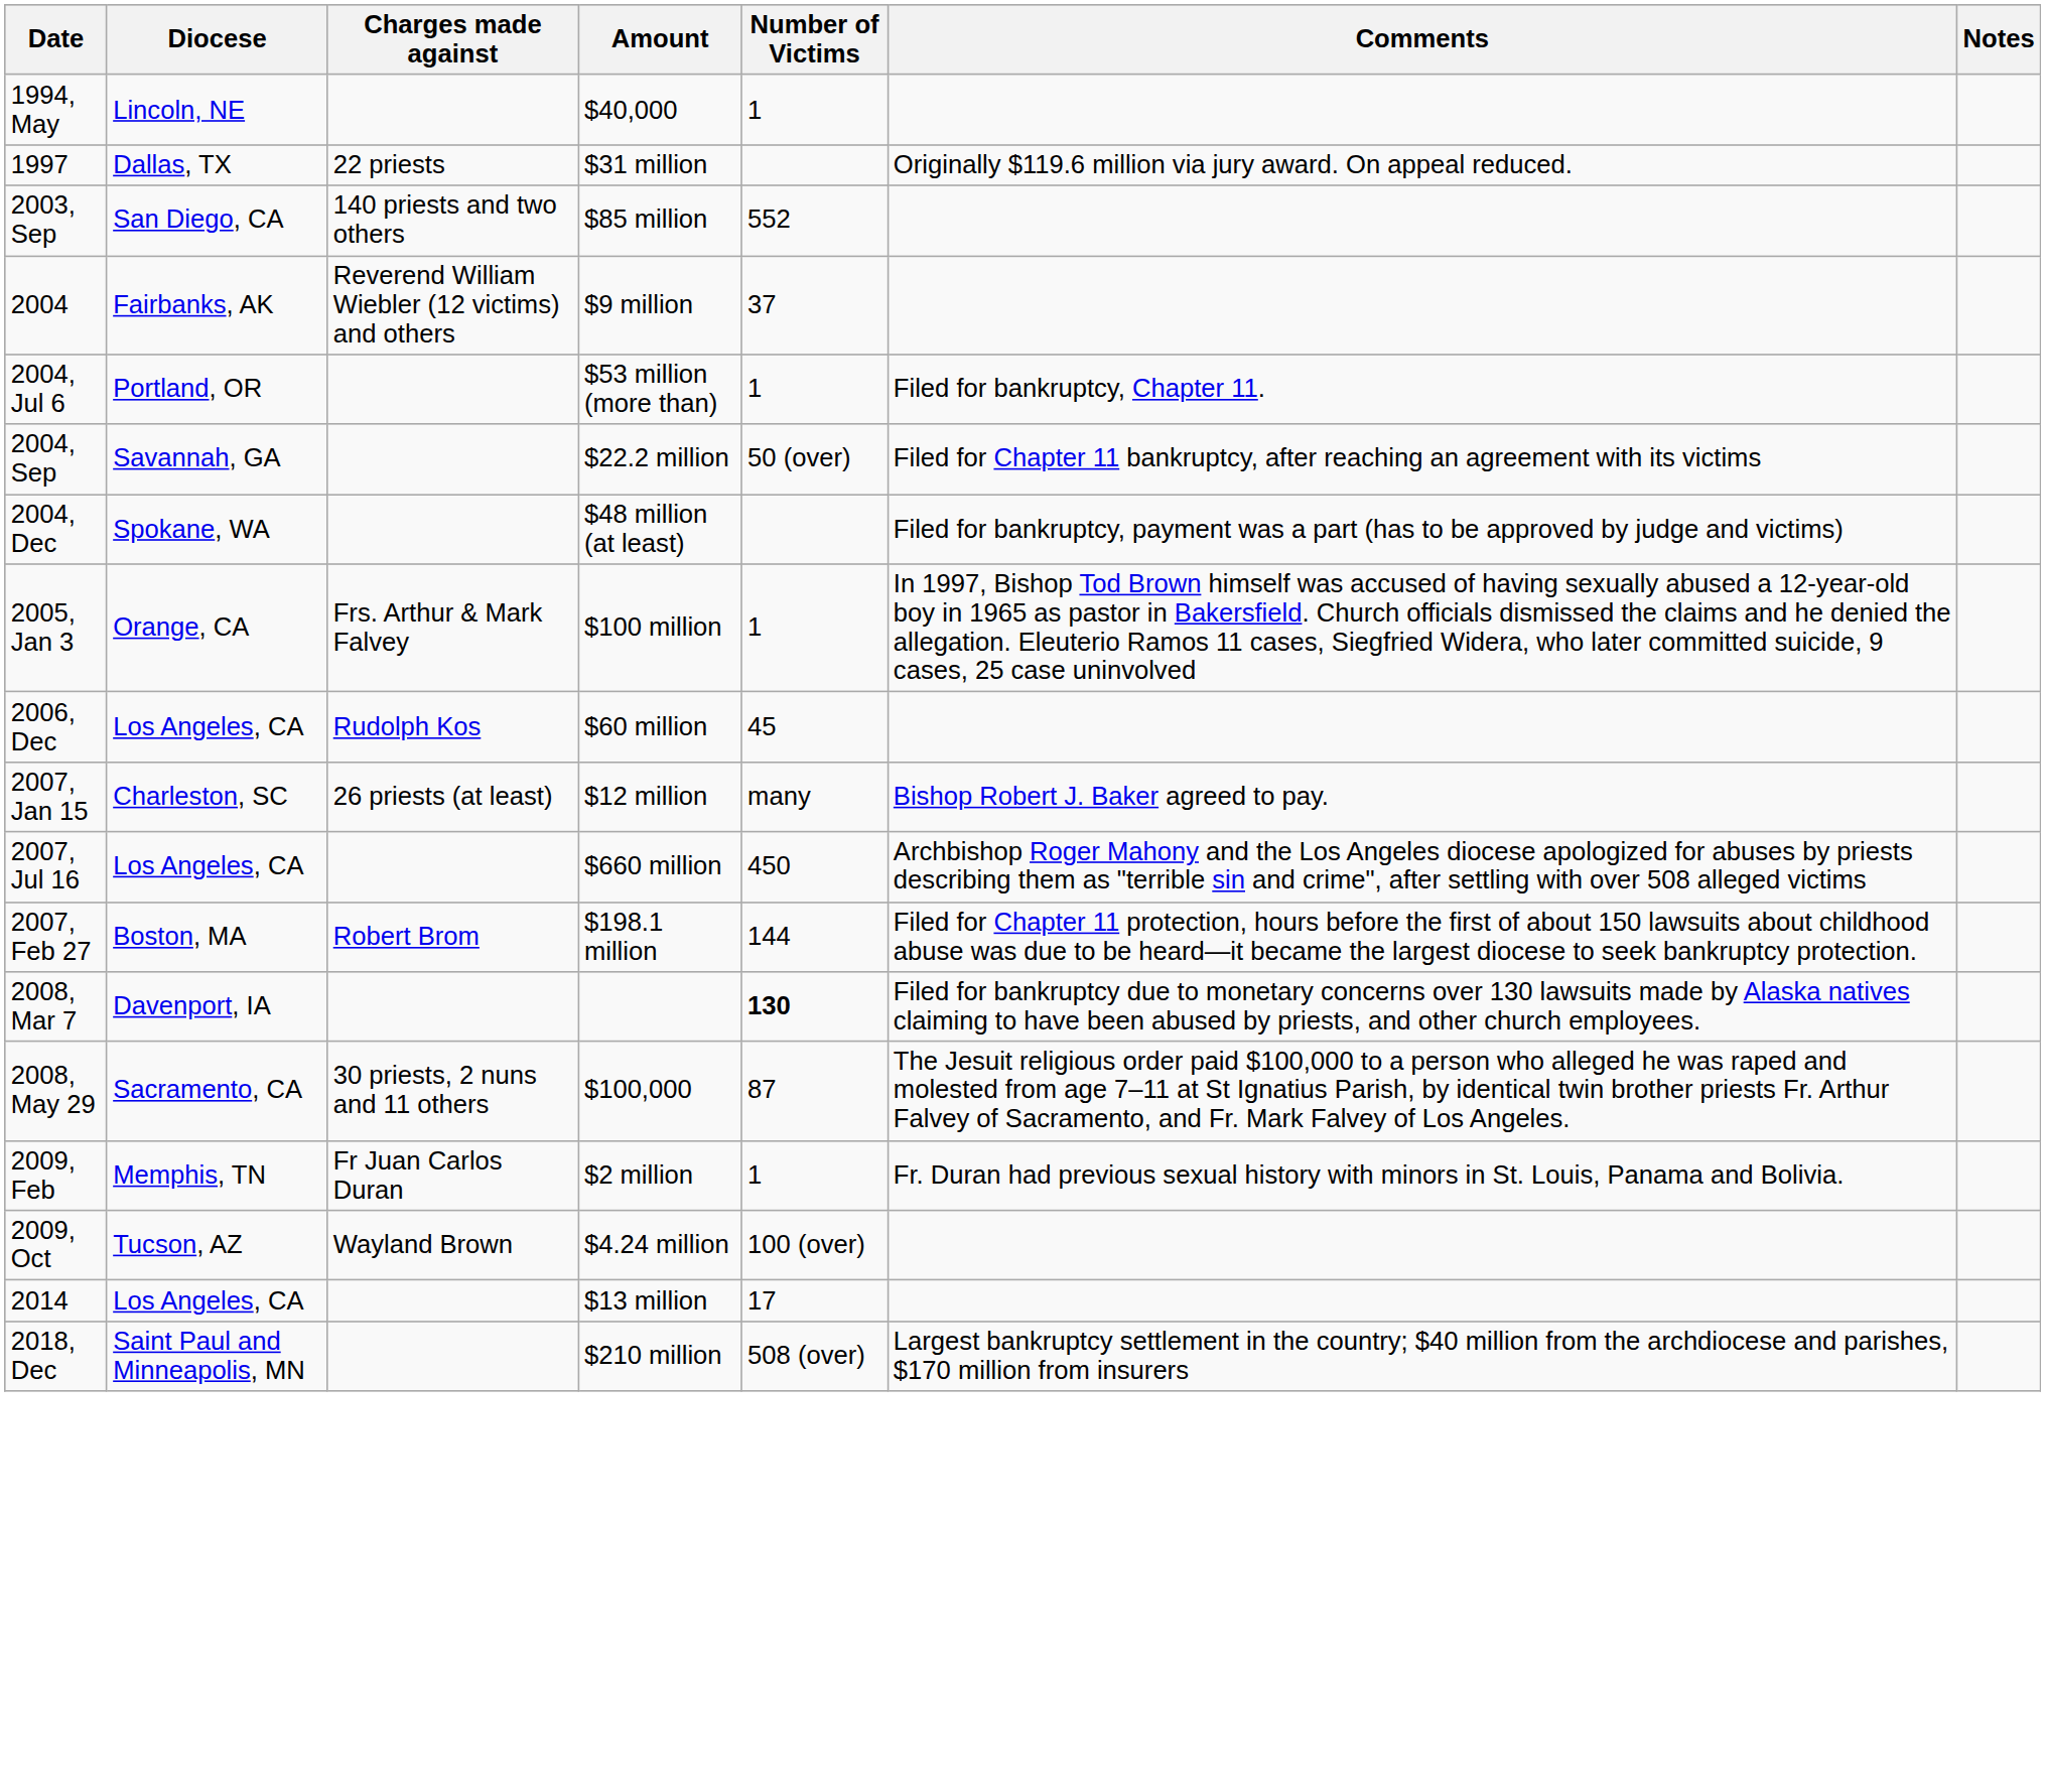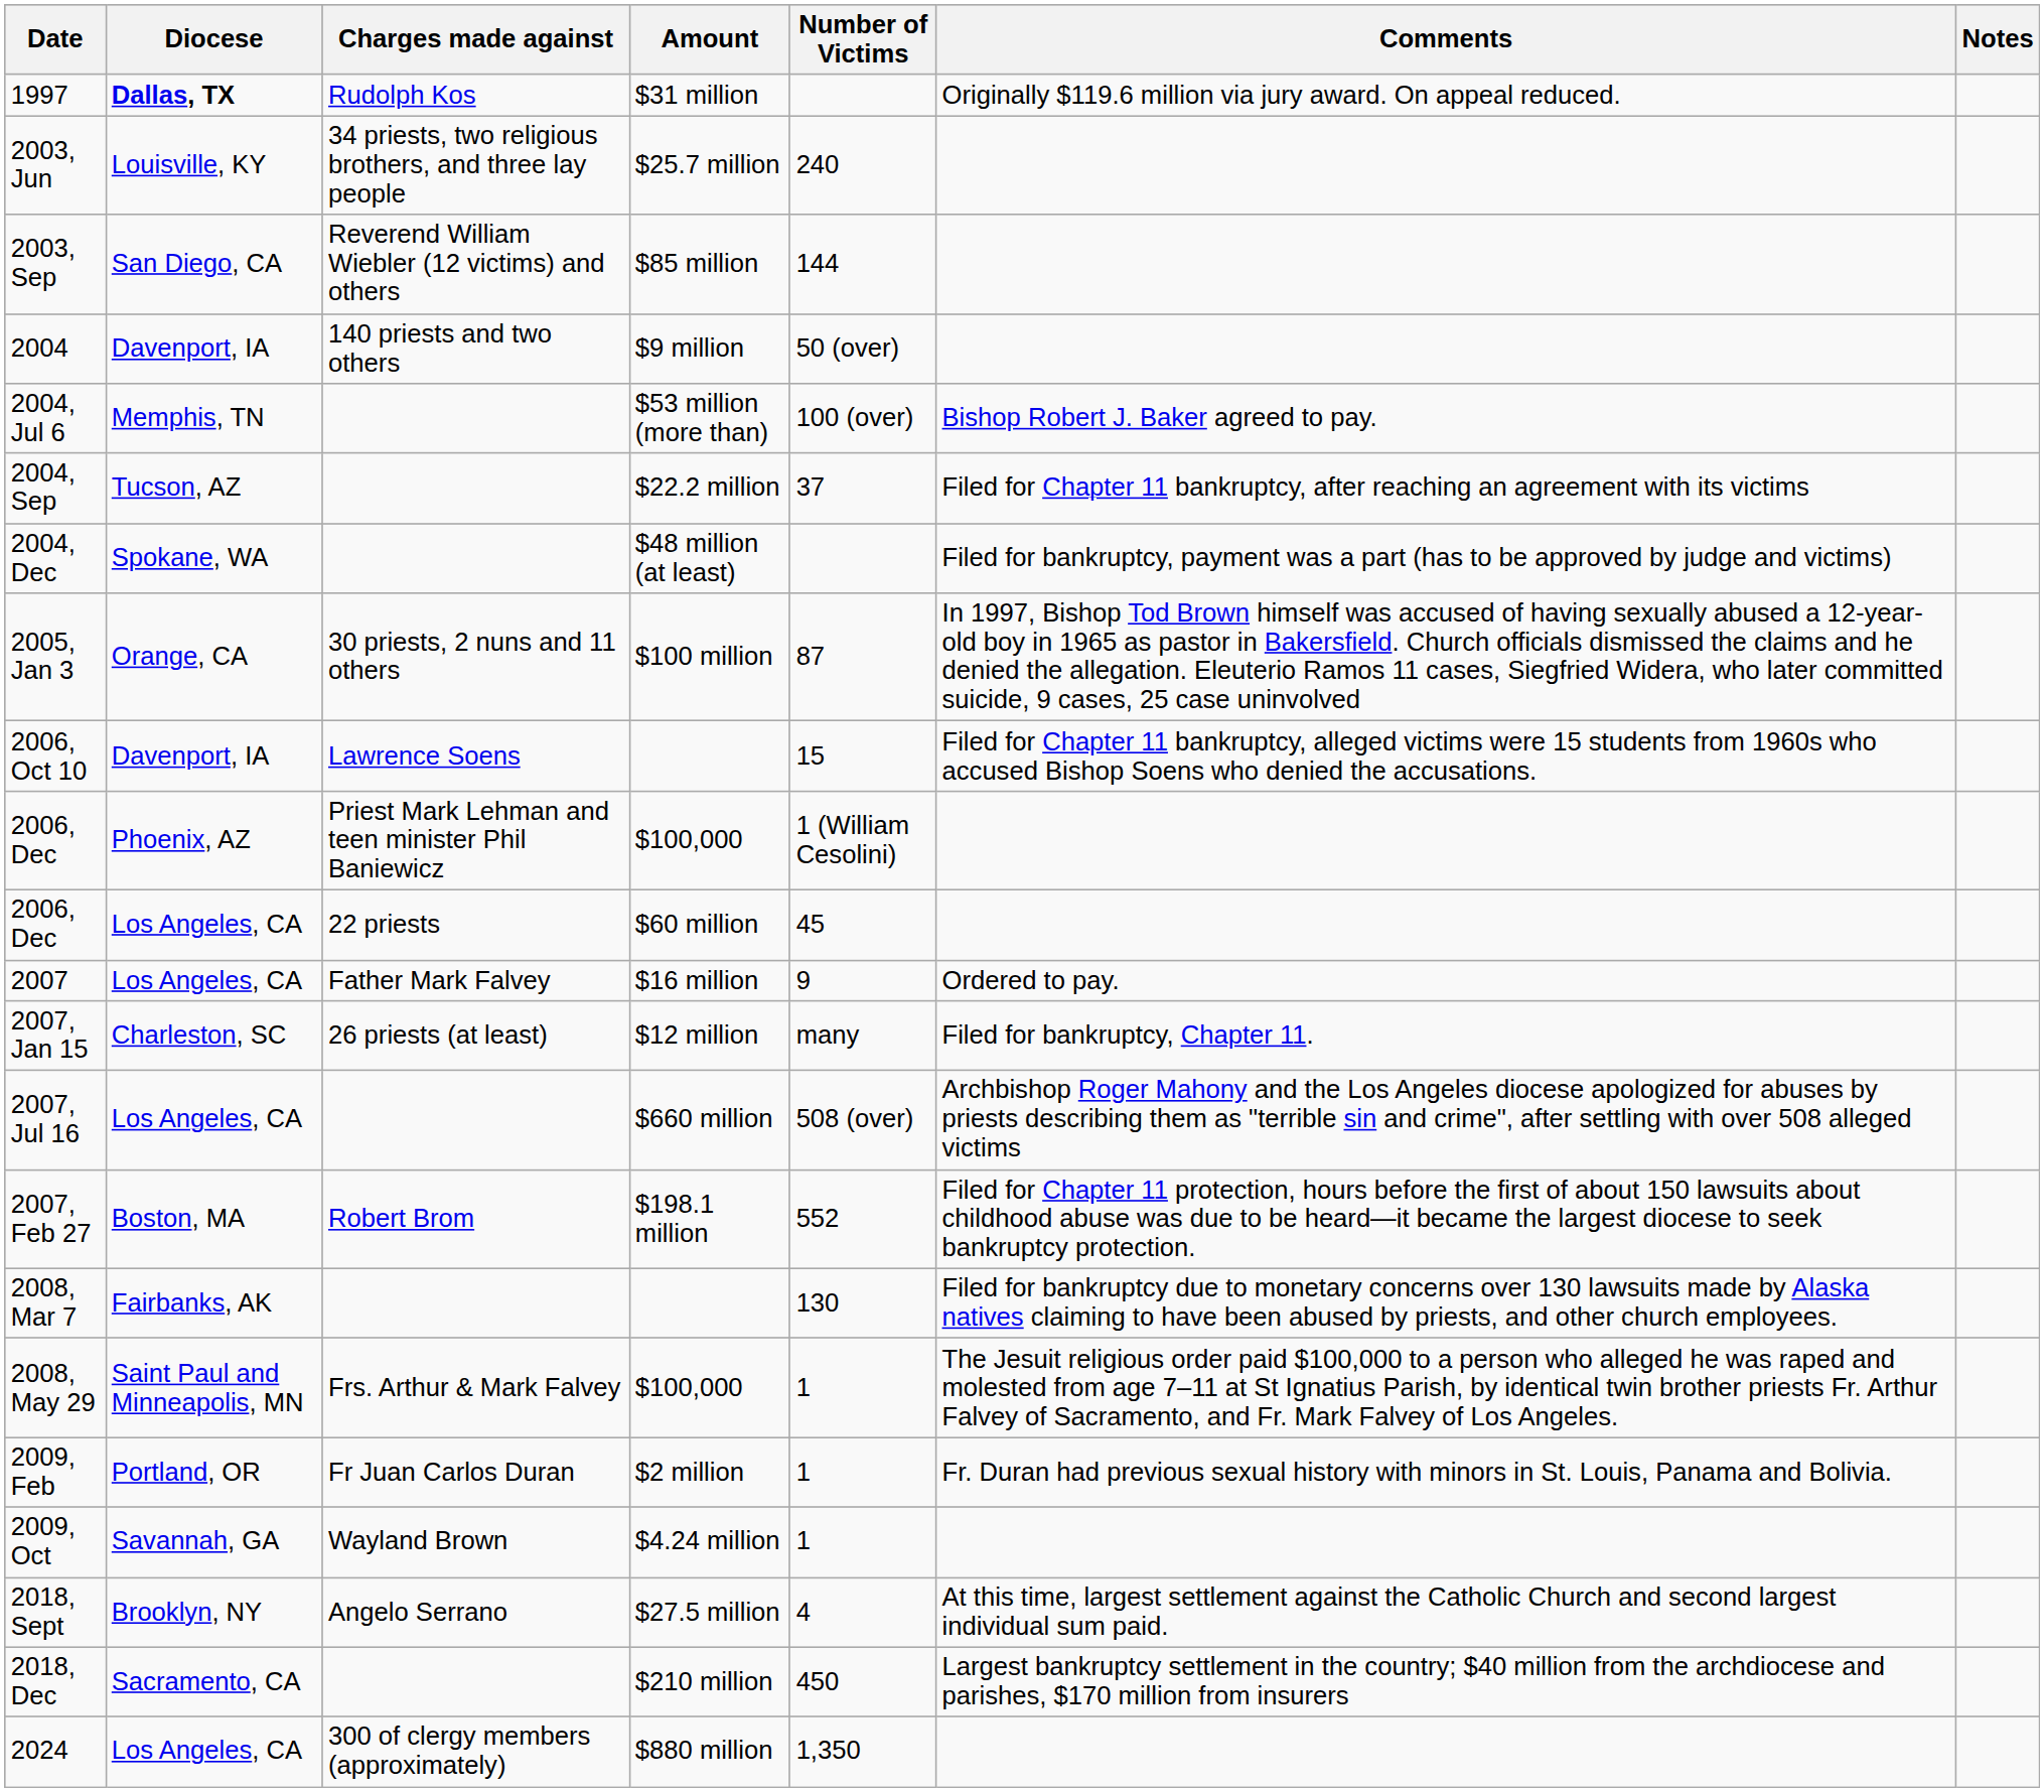 <table class="wikitable sortable" style="width:100%; margin:auto;">
 <tr style="background:#efefef;">
 <th>Date</th>
 <th>Diocese</th>
 <th>Charges made against</th>
 <th>Amount</th>
 <th>Number of Victims</th>
 <th> Comments</th>
 <th>Notes<br></th>
 </tr>
 <tr>
-<td>1994, May</td>
-<td><a href='#'>Lincoln, NE</a></td>
-<td></td>
-<td>$40,000</td>
-<td>1</td>
-<td></td>
-<td></td>
-</tr>
-<tr>
 <td>1997</td>
-<td><a href='#'>Dallas</a>, TX</td>
-<td>22 priests</td>
+<td><strong><a href='#'>Dallas</a>, TX</strong></td>
+<td><a href='#'>Rudolph Kos</a></td>
 <td>$31 million</td>
 <td></td>
 <td>Originally $119.6 million via jury award. On appeal reduced.</td>
 <td></td>
 </tr>
 <tr>
+<td>2003, Jun</td>
+<td><a href='#'>Louisville</a>, KY</td>
+<td>34 priests, two religious brothers, and three lay people</td>
+<td>$25.7 million</td>
+<td>240</td>
+<td></td>
+<td></td>
+</tr>
+<tr>
 <td>2003, Sep</td>
 <td><a href='#'>San Diego</a>, CA</td>
-<td>140 priests and two others</td>
+<td>Reverend William Wiebler (12 victims) and others</td>
 <td>$85 million</td>
-<td>552</td>
+<td>144</td>
 <td></td>
 <td></td>
 </tr>
 <tr>
 <td>2004</td>
-<td><a href='#'>Fairbanks</a>, AK</td>
-<td>Reverend William Wiebler (12 victims) and others</td>
+<td><a href='#'>Davenport</a>, IA</td>
+<td>140 priests and two others</td>
 <td>$9 million</td>
-<td>37</td>
+<td>50 (over)</td>
 <td></td>
 <td></td>
 </tr>
 <tr>
 <td>2004, Jul 6</td>
-<td><a href='#'>Portland</a>, OR</td>
+<td><a href='#'>Memphis</a>, TN</td>
 <td></td>
 <td>$53 million (more than)</td>
-<td>1</td>
-<td>Filed for bankruptcy, <a href='#'>Chapter 11</a>.</td>
+<td>100 (over)</td>
+<td><a href='#'>Bishop Robert J. Baker</a> agreed to pay.</td>
 <td></td>
 </tr>
 <tr>
 <td>2004, Sep</td>
-<td><a href='#'>Savannah</a>, GA</td>
+<td><a href='#'>Tucson</a>, AZ</td>
 <td></td>
 <td>$22.2 million</td>
-<td>50 (over)</td>
+<td>37</td>
 <td>Filed for <a href='#'>Chapter 11</a> bankruptcy, after reaching an agreement with its victims</td>
 <td></td>
 </tr>
 <tr>
 <td>2004, Dec</td>
 <td><a href='#'>Spokane</a>, WA</td>
 <td></td>
 <td>$48 million (at least)</td>
 <td></td>
 <td>Filed for bankruptcy, payment was a part (has to be approved by judge and victims)</td>
 <td></td>
 </tr>
 <tr>
 <td>2005, Jan 3</td>
 <td><a href='#'>Orange</a>, CA</td>
-<td>Frs. Arthur & Mark Falvey</td>
+<td>30 priests, 2 nuns and 11 others</td>
 <td>$100 million</td>
-<td>1 </td>
+<td>87</td>
 <td> In 1997, Bishop <a href='#'>Tod Brown</a> himself was accused of having sexually abused a 12-year-old boy in 1965 as pastor in <a href='#'>Bakersfield</a>. Church officials dismissed the claims and he denied the allegation. Eleuterio Ramos 11 cases, Siegfried Widera, who later committed suicide, 9 cases, 25 case uninvolved</td>
+<td></td>
+</tr>
+<tr>
+<td>2006, Oct 10</td>
+<td><a href='#'>Davenport</a>, IA</td>
+<td><a href='#'>Lawrence Soens</a></td>
+<td></td>
+<td>15</td>
+<td>Filed for <a href='#'>Chapter 11</a> bankruptcy, alleged victims were 15 students from 1960s who accused Bishop Soens who denied the accusations.</td>
+<td></td>
+</tr>
+<tr>
+<td>2006, Dec</td>
+<td><a href='#'>Phoenix</a>, AZ</td>
+<td>Priest Mark Lehman and teen minister Phil Baniewicz</td>
+<td>$100,000</td>
+<td>1 (William Cesolini)</td>
+<td></td>
 <td></td>
 </tr>
 <tr>
 <td>2006, Dec</td>
 <td><a href='#'>Los Angeles</a>, CA</td>
-<td><a href='#'>Rudolph Kos</a></td>
+<td>22 priests</td>
 <td>$60 million</td>
 <td>45</td>
 <td></td>
+<td></td>
+</tr>
+<tr>
+<td>2007</td>
+<td><a href='#'>Los Angeles</a>, CA</td>
+<td>Father Mark Falvey</td>
+<td>$16 million</td>
+<td>9</td>
+<td>Ordered to pay.</td>
 <td></td>
 </tr>
 <tr>
 <td>2007, Jan 15</td>
 <td><a href='#'>Charleston</a>, SC</td>
 <td>26 priests (at least)</td>
 <td>$12 million</td>
 <td>many</td>
-<td><a href='#'>Bishop Robert J. Baker</a> agreed to pay.</td>
+<td>Filed for bankruptcy, <a href='#'>Chapter 11</a>.</td>
 <td></td>
 </tr>
 <tr>
 <td>2007, Jul 16</td>
 <td><a href='#'>Los Angeles</a>, CA</td>
 <td></td>
 <td>$660 million</td>
-<td>450</td>
+<td>508 (over)</td>
 <td>Archbishop <a href='#'>Roger Mahony</a> and the Los Angeles diocese apologized for abuses by priests describing them as "terrible <a href='#'>sin</a> and crime", after settling with over 508 alleged victims</td>
 <td></td>
 </tr>
 <tr>
 <td>2007, Feb 27 </td>
 <td><a href='#'>Boston</a>, MA</td>
 <td><a href='#'>Robert Brom</a></td>
 <td>$198.1 million</td>
-<td>144</td>
+<td>552</td>
 <td>Filed for <a href='#'>Chapter 11</a> protection, hours before the first of about 150 lawsuits about childhood abuse was due to be heard—it became the largest diocese to seek bankruptcy protection.</td>
 <td></td>
 </tr>
 <tr>
 <td>2008, Mar 7</td>
-<td><a href='#'>Davenport</a>, IA</td>
+<td><a href='#'>Fairbanks</a>, AK</td>
 <td></td>
 <td></td>
-<td><strong>130 </strong></td>
+<td>130 </td>
 <td>Filed for bankruptcy due to monetary concerns over 130 lawsuits made by <a href='#'>Alaska natives</a> claiming to have been abused by priests, and other church employees.</td>
 <td><br></td>
 </tr>
 <tr>
 <td>2008, May 29</td>
-<td><a href='#'>Sacramento</a>, CA</td>
-<td>30 priests, 2 nuns and 11 others</td>
+<td><a href='#'>Saint Paul and Minneapolis</a>, MN</td>
+<td>Frs. Arthur & Mark Falvey</td>
 <td>$100,000</td>
-<td>87</td>
+<td>1 </td>
 <td>The Jesuit religious order paid $100,000 to a person who alleged he was raped and molested from age 7–11 at St Ignatius Parish, by identical twin brother priests Fr. Arthur Falvey of Sacramento, and Fr. Mark Falvey of Los Angeles.</td>
 <td><br></td>
 </tr>
 <tr>
 <td>2009, Feb</td>
-<td><a href='#'>Memphis</a>, TN</td>
+<td><a href='#'>Portland</a>, OR</td>
 <td>Fr Juan Carlos Duran</td>
 <td>$2 million</td>
 <td>1</td>
 <td>Fr. Duran had previous sexual history with minors in St. Louis, Panama and Bolivia.</td>
 <td></td>
 </tr>
 <tr>
 <td>2009, Oct</td>
-<td><a href='#'>Tucson</a>, AZ</td>
+<td><a href='#'>Savannah</a>, GA</td>
 <td>Wayland Brown</td>
 <td>$4.24 million</td>
-<td>100 (over)</td>
+<td>1</td>
 <td></td>
 <td></td>
 </tr>
 <tr>
-<td>2014</td>
-<td><a href='#'>Los Angeles</a>, CA</td>
-<td></td>
-<td>$13 million</td>
-<td>17</td>
-<td></td>
+<td>2018, Sept</td>
+<td><a href='#'>Brooklyn</a>, NY</td>
+<td>Angelo Serrano</td>
+<td>$27.5 million</td>
+<td>4</td>
+<td>At this time, largest settlement against the Catholic Church and second largest individual sum paid.</td>
 <td></td>
 </tr>
 <tr>
 <td>2018, Dec</td>
-<td><a href='#'>Saint Paul and Minneapolis</a>, MN</td>
+<td><a href='#'>Sacramento</a>, CA</td>
 <td></td>
 <td>$210 million</td>
-<td>508 (over)</td>
+<td>450</td>
 <td>Largest bankruptcy settlement in the country; $40 million from the archdiocese and parishes, $170 million from insurers</td>
 <td></td>
 </tr>
+<tr>
+<td>2024</td>
+<td><a href='#'>Los Angeles</a>, CA</td>
+<td>300 of clergy members (approximately)</td>
+<td>$880 million</td>
+<td>1,350</td>
+<td></td>
+<td></td>
+</tr>
 </table>
